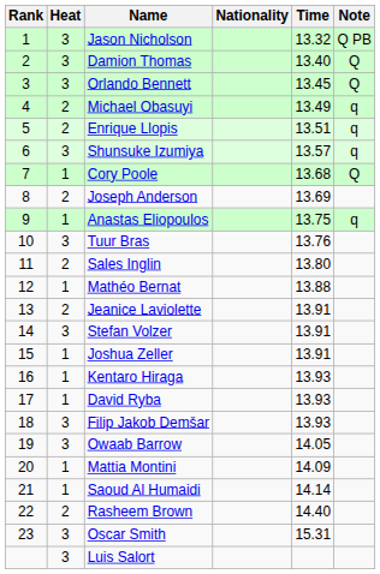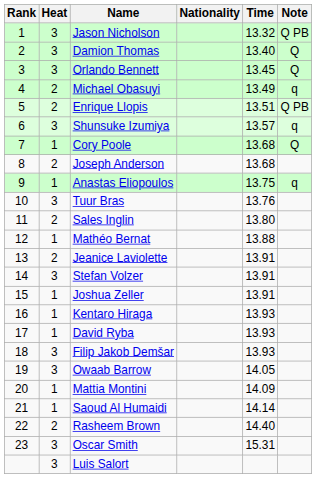 <table class="wikitable sortable" style="text-align:center">
 <tr bgcolor=ccffcc>
 <th>Rank</th>
 <th>Heat</th>
 <th>Name</th>
 <th>Nationality</th>
 <th>Time</th>
 <th>Note</th>
 </tr>
 <tr bgcolor=ccffcc>
 <td>1</td>
 <td>3</td>
 <td align=left><a href='#'>Jason Nicholson</a></td>
 <td align=left></td>
 <td>13.32</td>
 <td>Q PB</td>
 </tr>
 <tr bgcolor=ccffcc>
 <td>2</td>
 <td>3</td>
 <td align=left><a href='#'>Damion Thomas</a></td>
 <td align=left></td>
 <td>13.40</td>
 <td>Q</td>
 </tr>
 <tr bgcolor=ccffcc>
 <td>3</td>
 <td>3</td>
 <td align=left><a href='#'>Orlando Bennett</a></td>
 <td align=left></td>
 <td>13.45</td>
 <td>Q</td>
 </tr>
 <tr bgcolor=ccffcc>
 <td>4</td>
 <td>2</td>
 <td align=left><a href='#'>Michael Obasuyi</a></td>
 <td align=left></td>
 <td>13.49</td>
 <td>q</td>
 </tr>
 <tr bgcolor=ddffdd>
 <td>5</td>
 <td>2</td>
 <td align=left><a href='#'>Enrique Llopis</a></td>
 <td align=left></td>
 <td>13.51</td>
-<td>q</td>
+<td>Q PB</td>
 </tr>
 <tr bgcolor=ddffdd>
 <td>6</td>
 <td>3</td>
 <td align=left><a href='#'>Shunsuke Izumiya</a></td>
 <td align=left></td>
 <td>13.57</td>
 <td>q</td>
 </tr>
 <tr bgcolor=ccffcc>
 <td>7</td>
 <td>1</td>
 <td align=left><a href='#'>Cory Poole</a></td>
 <td align=left></td>
 <td>13.68</td>
 <td>Q</td>
 </tr>
 <tr>
 <td>8</td>
 <td>2</td>
 <td align=left><a href='#'>Joseph Anderson</a></td>
 <td align=left></td>
-<td>13.69</td>
+<td>13.68</td>
 <td></td>
 </tr>
 <tr bgcolor=ccffcc>
 <td>9</td>
 <td>1</td>
 <td align=left><a href='#'>Anastas Eliopoulos</a></td>
 <td align=left></td>
 <td>13.75</td>
 <td>q</td>
 </tr>
 <tr>
 <td>10</td>
 <td>3</td>
 <td align=left><a href='#'>Tuur Bras</a></td>
 <td align=left></td>
 <td>13.76</td>
 <td></td>
 </tr>
 <tr>
 <td>11</td>
 <td>2</td>
 <td align=left><a href='#'>Sales Inglin</a></td>
 <td align=left></td>
 <td>13.80</td>
 <td></td>
 </tr>
 <tr>
 <td>12</td>
 <td>1</td>
 <td align=left><a href='#'>Mathéo Bernat</a></td>
 <td align=left></td>
 <td>13.88</td>
 <td></td>
 </tr>
 <tr>
 <td>13</td>
 <td>2</td>
 <td align=left><a href='#'>Jeanice Laviolette</a></td>
 <td align=left></td>
 <td>13.91</td>
 <td></td>
 </tr>
 <tr>
 <td>14</td>
 <td>3</td>
 <td align=left><a href='#'>Stefan Volzer</a></td>
 <td align=left></td>
 <td>13.91</td>
 <td></td>
 </tr>
 <tr>
 <td>15</td>
 <td>1</td>
 <td align=left><a href='#'>Joshua Zeller</a></td>
 <td align=left></td>
 <td>13.91</td>
 <td></td>
 </tr>
 <tr>
 <td>16</td>
 <td>1</td>
 <td align=left><a href='#'>Kentaro Hiraga</a></td>
 <td align=left></td>
 <td>13.93</td>
 <td></td>
 </tr>
 <tr>
 <td>17</td>
 <td>1</td>
 <td align=left><a href='#'>David Ryba</a></td>
 <td align=left></td>
 <td>13.93</td>
 <td></td>
 </tr>
 <tr>
 <td>18</td>
 <td>3</td>
 <td align=left><a href='#'>Filip Jakob Demšar</a></td>
 <td align=left></td>
 <td>13.93</td>
 <td></td>
 </tr>
 <tr>
 <td>19</td>
 <td>3</td>
 <td align=left><a href='#'>Owaab Barrow</a></td>
 <td align=left></td>
 <td>14.05</td>
 <td></td>
 </tr>
 <tr>
 <td>20</td>
 <td>1</td>
 <td align=left><a href='#'>Mattia Montini</a></td>
 <td align=left></td>
 <td>14.09</td>
 <td></td>
 </tr>
 <tr>
 <td>21</td>
 <td>1</td>
 <td align=left><a href='#'>Saoud Al Humaidi</a></td>
 <td align=left></td>
 <td>14.14</td>
 <td></td>
 </tr>
 <tr>
 <td>22</td>
 <td>2</td>
 <td align=left><a href='#'>Rasheem Brown</a></td>
 <td align=left></td>
 <td>14.40</td>
 <td></td>
 </tr>
 <tr>
 <td>23</td>
 <td>3</td>
 <td align=left><a href='#'>Oscar Smith</a></td>
 <td align=left></td>
 <td>15.31</td>
 <td></td>
 </tr>
 <tr>
 <td></td>
 <td>3</td>
 <td align=left><a href='#'>Luis Salort</a></td>
 <td align=left></td>
 <td></td>
 <td></td>
 </tr>
 </table>
